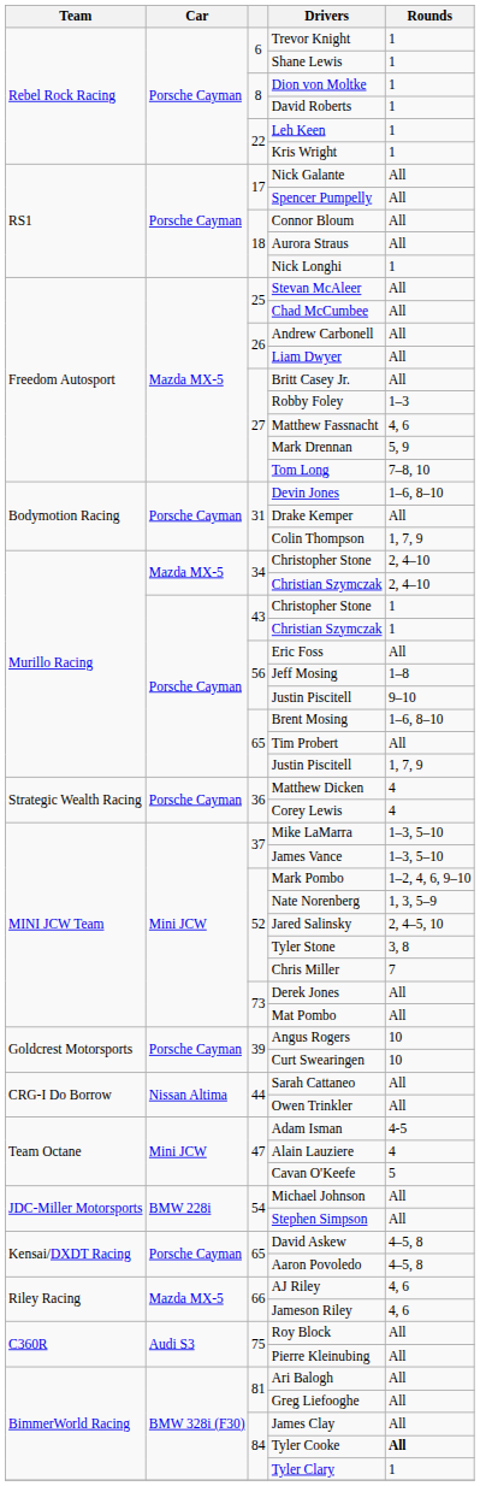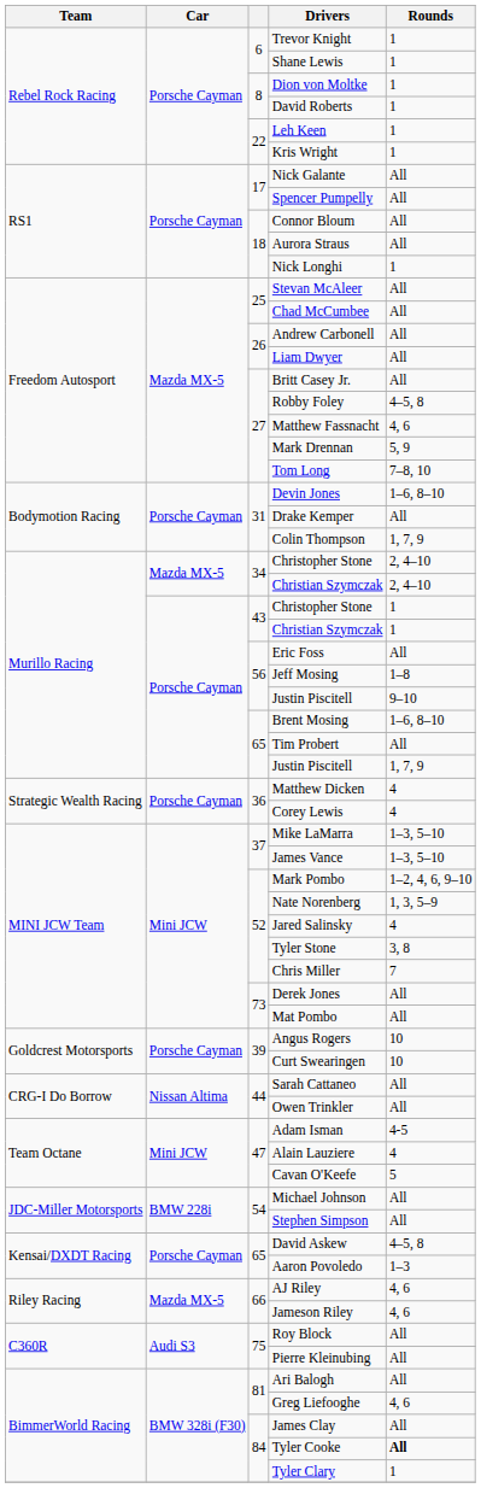 <table class="wikitable" style="font-size: 85%">
 <tr>
 <th>Team</th>
 <th>Car</th>
 <th></th>
 <th>Drivers</th>
 <th>Rounds</th>
 </tr>
 <tr>
 <td rowspan=6> <a href='#'>Rebel Rock Racing</a></td>
 <td rowspan=6><a href='#'>Porsche Cayman</a></td>
 <td rowspan=2 align=middle>6</td>
 <td> Trevor Knight</td>
 <td>1</td>
 </tr>
 <tr>
 <td> Shane Lewis</td>
 <td>1</td>
 </tr>
 <tr>
 <td rowspan=2 align=middle>8</td>
 <td> <a href='#'>Dion von Moltke</a></td>
 <td>1</td>
 </tr>
 <tr>
 <td> David Roberts</td>
 <td>1</td>
 </tr>
 <tr>
 <td rowspan=2 align=middle>22</td>
 <td> <a href='#'>Leh Keen</a></td>
 <td>1</td>
 </tr>
 <tr>
 <td> Kris Wright</td>
 <td>1</td>
 </tr>
 <tr>
 <td rowspan=5> RS1</td>
 <td rowspan=5><a href='#'>Porsche Cayman</a></td>
 <td rowspan=2 align=middle>17</td>
 <td> Nick Galante</td>
 <td>All</td>
 </tr>
 <tr>
 <td> <a href='#'>Spencer Pumpelly</a></td>
 <td>All</td>
 </tr>
 <tr>
 <td rowspan=3 align=middle>18</td>
 <td> Connor Bloum</td>
 <td>All</td>
 </tr>
 <tr>
 <td> Aurora Straus</td>
 <td>All</td>
 </tr>
 <tr>
 <td> Nick Longhi</td>
 <td>1</td>
 </tr>
 <tr>
 <td rowspan=9> Freedom Autosport</td>
 <td rowspan=9><a href='#'>Mazda MX-5</a></td>
 <td rowspan=2 align=middle>25</td>
 <td> <a href='#'>Stevan McAleer</a></td>
 <td>All</td>
 </tr>
 <tr>
 <td> <a href='#'>Chad McCumbee</a></td>
 <td>All</td>
 </tr>
 <tr>
 <td rowspan=2 align=middle>26</td>
 <td> Andrew Carbonell</td>
 <td>All</td>
 </tr>
 <tr>
 <td> <a href='#'>Liam Dwyer</a></td>
 <td>All</td>
 </tr>
 <tr>
 <td rowspan=5 align=middle>27</td>
 <td> Britt Casey Jr.</td>
 <td>All</td>
 </tr>
 <tr>
 <td> Robby Foley</td>
-<td>1–3</td>
+<td>4–5, 8</td>
 </tr>
 <tr>
 <td> Matthew Fassnacht</td>
 <td>4, 6</td>
 </tr>
 <tr>
 <td> Mark Drennan</td>
 <td>5, 9</td>
 </tr>
 <tr>
 <td> <a href='#'>Tom Long</a></td>
 <td>7–8, 10</td>
 </tr>
 <tr>
 <td rowspan=3> Bodymotion Racing</td>
 <td rowspan=3><a href='#'>Porsche Cayman</a></td>
 <td rowspan=3 align=middle>31</td>
 <td> <a href='#'>Devin Jones</a></td>
 <td>1–6, 8–10</td>
 </tr>
 <tr>
 <td> Drake Kemper</td>
 <td>All</td>
 </tr>
 <tr>
 <td> Colin Thompson</td>
 <td>1, 7, 9</td>
 </tr>
 <tr>
 <td rowspan=10> <a href='#'>Murillo Racing</a></td>
 <td rowspan=2><a href='#'>Mazda MX-5</a></td>
 <td rowspan=2 align=middle>34</td>
 <td> Christopher Stone</td>
 <td>2, 4–10</td>
 </tr>
 <tr>
 <td> <a href='#'>Christian Szymczak</a></td>
 <td>2, 4–10</td>
 </tr>
 <tr>
 <td rowspan=8><a href='#'>Porsche Cayman</a></td>
 <td rowspan=2 align=middle>43</td>
 <td> Christopher Stone</td>
 <td>1</td>
 </tr>
 <tr>
 <td> <a href='#'>Christian Szymczak</a></td>
 <td>1</td>
 </tr>
 <tr>
 <td rowspan=3 align=middle>56</td>
 <td> Eric Foss</td>
 <td>All</td>
 </tr>
 <tr>
 <td> Jeff Mosing</td>
 <td>1–8</td>
 </tr>
 <tr>
 <td> Justin Piscitell</td>
 <td>9–10</td>
 </tr>
 <tr>
 <td rowspan=3 align=middle>65</td>
 <td> Brent Mosing</td>
 <td>1–6, 8–10</td>
 </tr>
 <tr>
 <td> Tim Probert</td>
 <td>All</td>
 </tr>
 <tr>
 <td> Justin Piscitell</td>
 <td>1, 7, 9</td>
 </tr>
 <tr>
 <td rowspan=2> Strategic Wealth Racing</td>
 <td rowspan=2><a href='#'>Porsche Cayman</a></td>
 <td rowspan=2 align=middle>36</td>
 <td> Matthew Dicken</td>
 <td>4</td>
 </tr>
 <tr>
 <td> Corey Lewis</td>
 <td>4</td>
 </tr>
 <tr>
 <td rowspan=9> <a href='#'>MINI JCW Team</a></td>
 <td rowspan=9><a href='#'>Mini JCW</a></td>
 <td rowspan=2 align=middle>37</td>
 <td> Mike LaMarra</td>
 <td>1–3, 5–10</td>
 </tr>
 <tr>
 <td> James Vance</td>
 <td>1–3, 5–10</td>
 </tr>
 <tr>
 <td rowspan=5 align=middle>52</td>
 <td> Mark Pombo</td>
 <td>1–2, 4, 6, 9–10</td>
 </tr>
 <tr>
 <td> Nate Norenberg</td>
 <td>1, 3, 5–9</td>
 </tr>
 <tr>
 <td> Jared Salinsky</td>
-<td>2, 4–5, 10</td>
+<td>4</td>
 </tr>
 <tr>
 <td> Tyler Stone</td>
 <td>3, 8</td>
 </tr>
 <tr>
 <td> Chris Miller</td>
 <td>7</td>
 </tr>
 <tr>
 <td rowspan=2 align=middle>73</td>
 <td> Derek Jones</td>
 <td>All</td>
 </tr>
 <tr>
 <td> Mat Pombo</td>
 <td>All</td>
 </tr>
 <tr>
 <td rowspan=2> Goldcrest Motorsports</td>
 <td rowspan=2><a href='#'>Porsche Cayman</a></td>
 <td rowspan=2 align=middle>39</td>
 <td> Angus Rogers</td>
 <td>10</td>
 </tr>
 <tr>
 <td> Curt Swearingen</td>
 <td>10</td>
 </tr>
 <tr>
 <td rowspan=2> CRG-I Do Borrow</td>
 <td rowspan=2><a href='#'>Nissan Altima</a></td>
 <td rowspan=2 align=middle>44</td>
 <td> Sarah Cattaneo</td>
 <td>All</td>
 </tr>
 <tr>
 <td> Owen Trinkler</td>
 <td>All</td>
 </tr>
 <tr>
 <td rowspan=3> Team Octane</td>
 <td rowspan=3><a href='#'>Mini JCW</a></td>
 <td rowspan=3 align=middle>47</td>
 <td> Adam Isman</td>
 <td>4-5</td>
 </tr>
 <tr>
 <td> Alain Lauziere</td>
 <td>4</td>
 </tr>
 <tr>
 <td> Cavan O'Keefe</td>
 <td>5</td>
 </tr>
 <tr>
 <td rowspan=2> <a href='#'>JDC-Miller Motorsports</a></td>
 <td rowspan=2><a href='#'>BMW 228i</a></td>
 <td rowspan=2 align=middle>54</td>
 <td> Michael Johnson</td>
 <td>All</td>
 </tr>
 <tr>
 <td> <a href='#'>Stephen Simpson</a></td>
 <td>All</td>
 </tr>
 <tr>
 <td rowspan=2> Kensai/<a href='#'>DXDT Racing</a></td>
 <td rowspan=2><a href='#'>Porsche Cayman</a></td>
 <td rowspan=2 align=middle>65</td>
 <td> David Askew</td>
 <td>4–5, 8</td>
 </tr>
 <tr>
 <td> Aaron Povoledo</td>
-<td>4–5, 8</td>
+<td>1–3</td>
 </tr>
 <tr>
 <td rowspan=2> Riley Racing</td>
 <td rowspan=2><a href='#'>Mazda MX-5</a></td>
 <td rowspan=2 align=middle>66</td>
 <td> AJ Riley</td>
 <td>4, 6</td>
 </tr>
 <tr>
 <td> Jameson Riley</td>
 <td>4, 6</td>
 </tr>
 <tr>
 <td rowspan=2> <a href='#'>C360R</a></td>
 <td rowspan=2><a href='#'>Audi S3</a></td>
 <td rowspan=2 align=middle>75</td>
 <td> Roy Block</td>
 <td>All</td>
 </tr>
 <tr>
 <td> Pierre Kleinubing</td>
 <td>All</td>
 </tr>
 <tr>
 <td rowspan=5> <a href='#'>BimmerWorld Racing</a></td>
 <td rowspan=5><a href='#'>BMW 328i (F30)</a></td>
 <td rowspan=2 align=middle>81</td>
 <td> Ari Balogh</td>
 <td>All</td>
 </tr>
 <tr>
 <td> Greg Liefooghe</td>
-<td>All</td>
+<td>4, 6</td>
 </tr>
 <tr>
 <td rowspan=3 align=middle>84</td>
 <td> James Clay</td>
 <td>All</td>
 </tr>
 <tr>
 <td> Tyler Cooke</td>
 <td><strong>All</strong></td>
 </tr>
 <tr>
 <td> <a href='#'>Tyler Clary</a></td>
 <td>1</td>
 </tr>
 <tr>
 </tr>
 </table>
